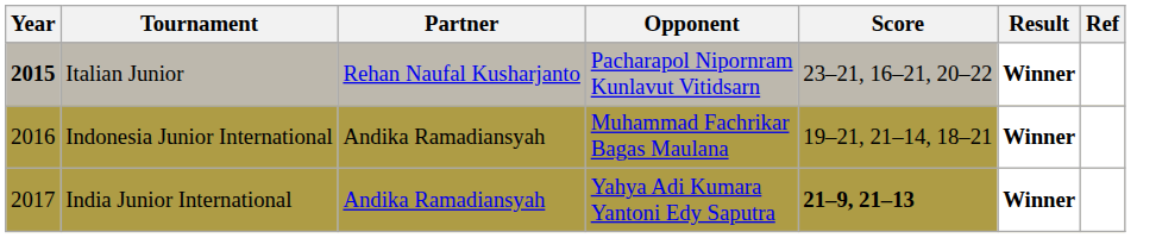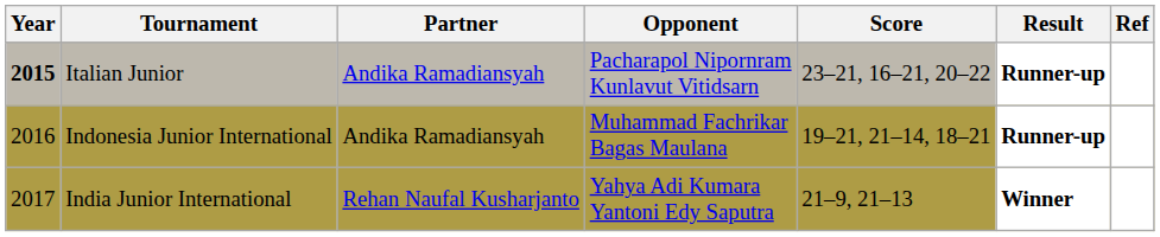 <table class="sortable wikitable" style="font-size: 90%;">
 <tr>
 <th>Year</th>
 <th>Tournament</th>
 <th>Partner</th>
 <th>Opponent</th>
 <th>Score</th>
 <th>Result</th>
 <th>Ref</th>
 </tr>
 <tr style="background:#BDB8AD">
 <td align="center"><strong>2015</strong></td>
 <td align="left">Italian Junior</td>
-<td align="left"> <a href='#'>Rehan Naufal Kusharjanto</a></td>
+<td align="left"> <a href='#'>Andika Ramadiansyah</a></td>
 <td align="left"> <a href='#'>Pacharapol Nipornram</a><br> <a href='#'>Kunlavut Vitidsarn</a></td>
 <td align="left">23–21, 16–21, 20–22</td>
-<td style="text-align:left; background:white"> <strong>Winner</strong></td>
+<td style="text-align:left; background:white"> <strong>Runner-up</strong></td>
 <td style="text-align:center; background:white"></td>
 </tr>
 <tr style="background:#AE9C45">
 <td align="center">2016</td>
 <td align="left">Indonesia Junior International</td>
 <td align="left"> Andika Ramadiansyah</td>
 <td align="left"> <a href='#'>Muhammad Fachrikar</a><br> <a href='#'>Bagas Maulana</a></td>
 <td align="left">19–21, 21–14, 18–21</td>
-<td style="text-align:left; background:white"> <strong>Winner</strong></td>
+<td style="text-align:left; background:white"> <strong>Runner-up</strong></td>
 <td style="text-align:center; background:white"></td>
 </tr>
 <tr style="background:#AE9C45">
 <td align="center">2017</td>
 <td align="left">India Junior International</td>
-<td align="left"> <a href='#'>Andika Ramadiansyah</a></td>
+<td align="left"> <a href='#'>Rehan Naufal Kusharjanto</a></td>
 <td align="left"> <a href='#'>Yahya Adi Kumara</a><br> <a href='#'>Yantoni Edy Saputra</a></td>
-<td align="left"><strong>21–9, 21–13</strong></td>
+<td align="left">21–9, 21–13</td>
 <td style="text-align:left; background:white"> <strong>Winner</strong></td>
 <td style="text-align:center; background:white"></td>
 </tr>
 </table>
